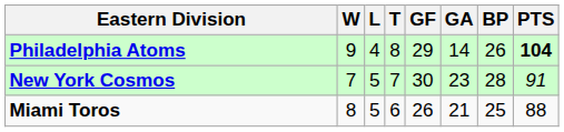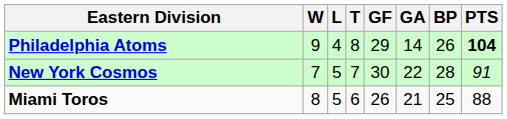 <table class="wikitable" style="text-align:center">
 <tr>
 <th style="width:17em">Eastern Division</th>
 <th>W</th>
 <th>L</th>
 <th>T</th>
 <th>GF</th>
 <th>GA</th>
 <th>BP</th>
 <th>PTS</th>
 </tr>
 <tr align=center bgcolor=#ccffcc>
 <td align=left><strong><a href='#'>Philadelphia Atoms</a></strong></td>
 <td>9</td>
 <td>4</td>
 <td>8</td>
 <td>29</td>
 <td>14</td>
 <td>26</td>
 <td><strong>104</strong></td>
 </tr>
 <tr align=center bgcolor=#ccffcc>
 <td align=left><strong><a href='#'>New York Cosmos</a></strong></td>
 <td>7</td>
 <td>5</td>
 <td>7</td>
 <td>30</td>
-<td>23</td>
+<td>22</td>
 <td>28</td>
 <td><em>91</em></td>
 </tr>
 <tr align=center>
 <td align=left><strong>Miami Toros</strong></td>
 <td>8</td>
 <td>5</td>
 <td>6</td>
 <td>26</td>
 <td>21</td>
 <td>25</td>
 <td>88</td>
 </tr>
 </table>
